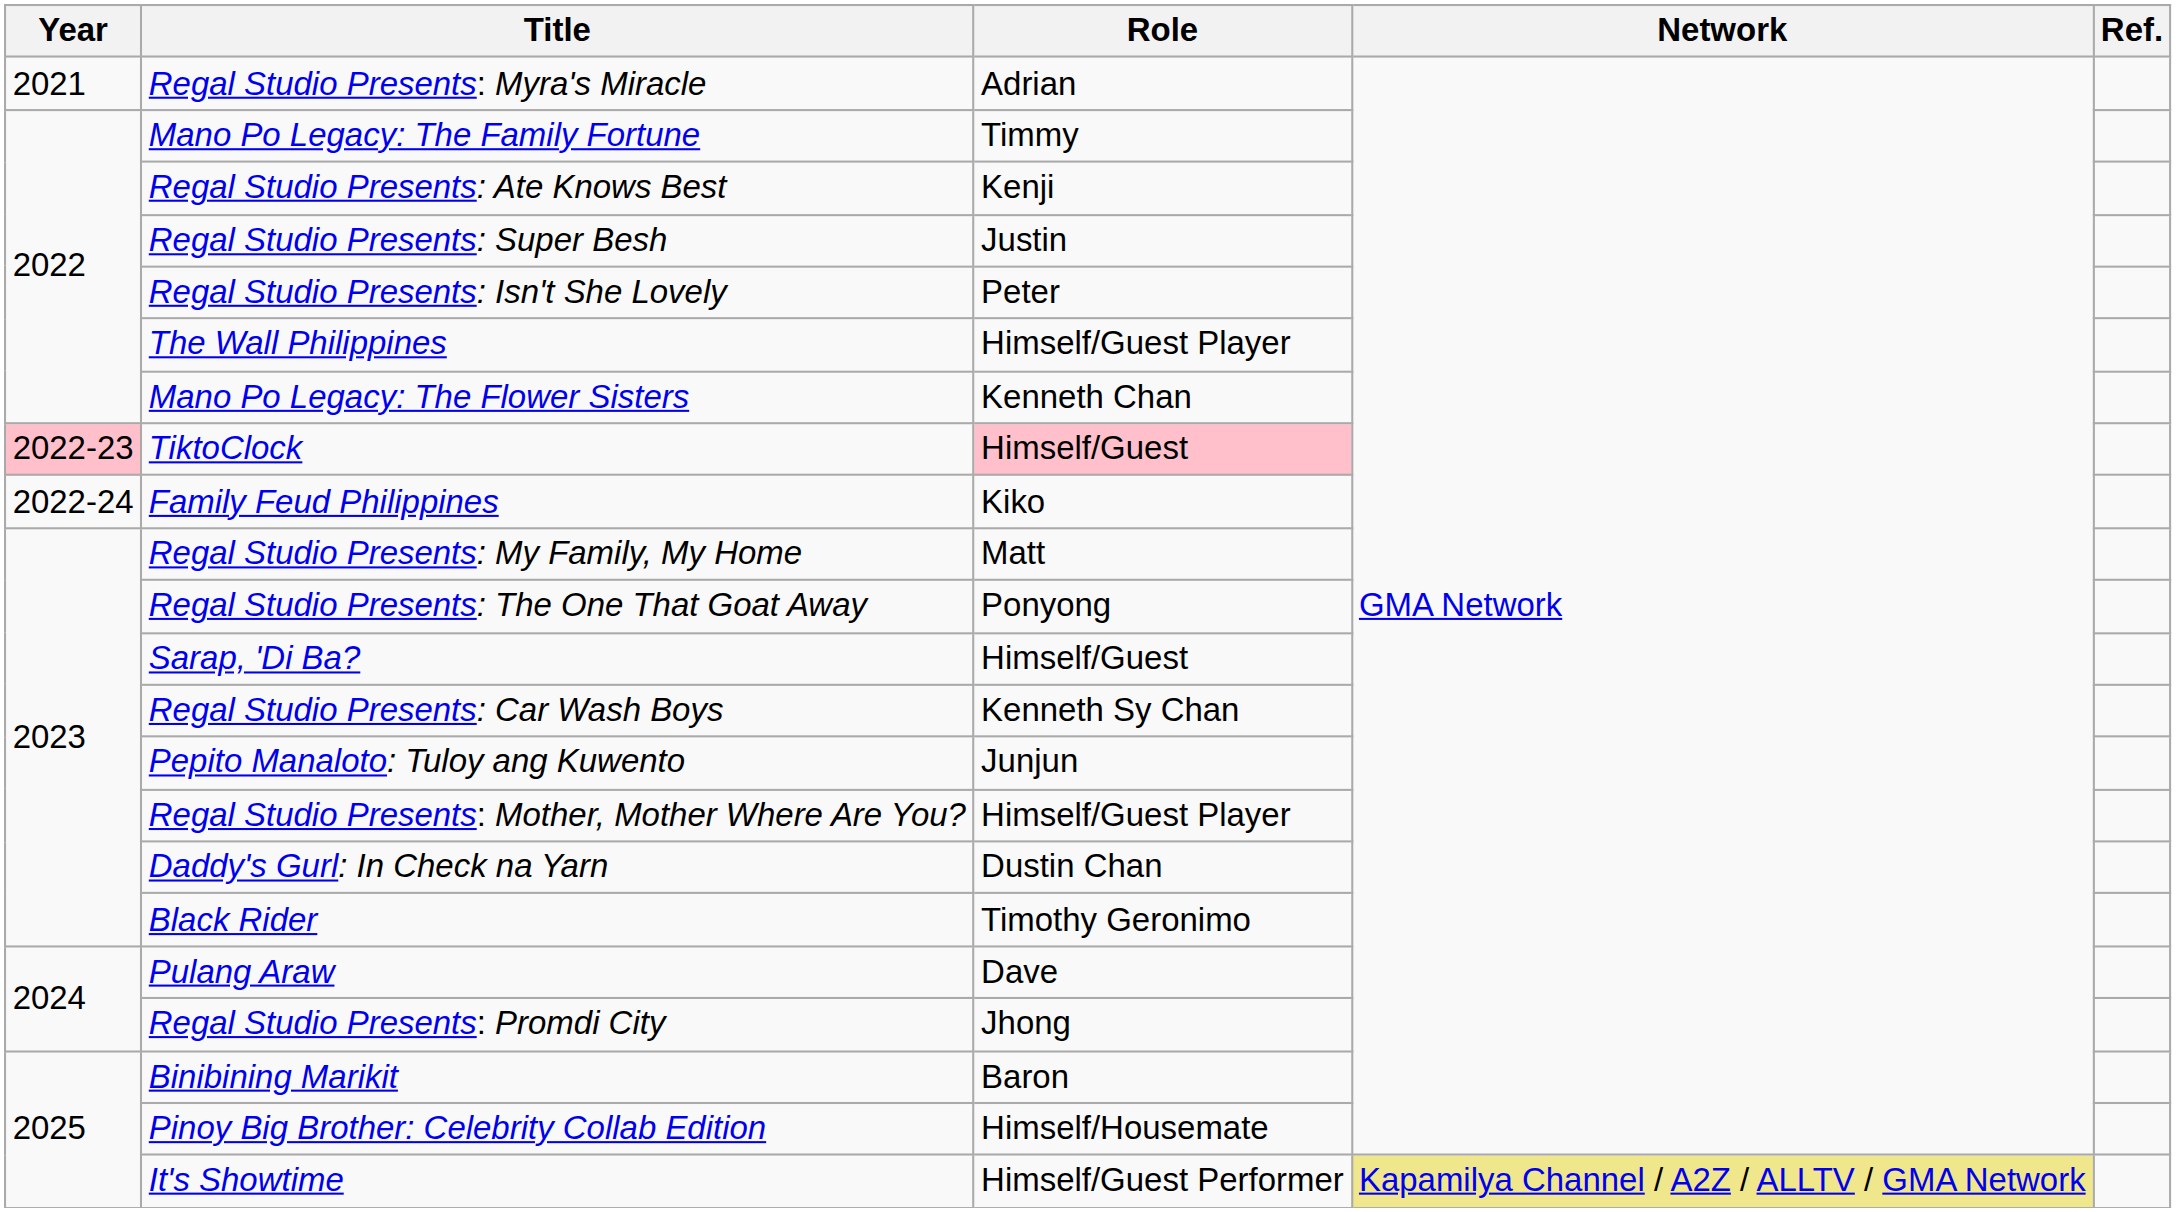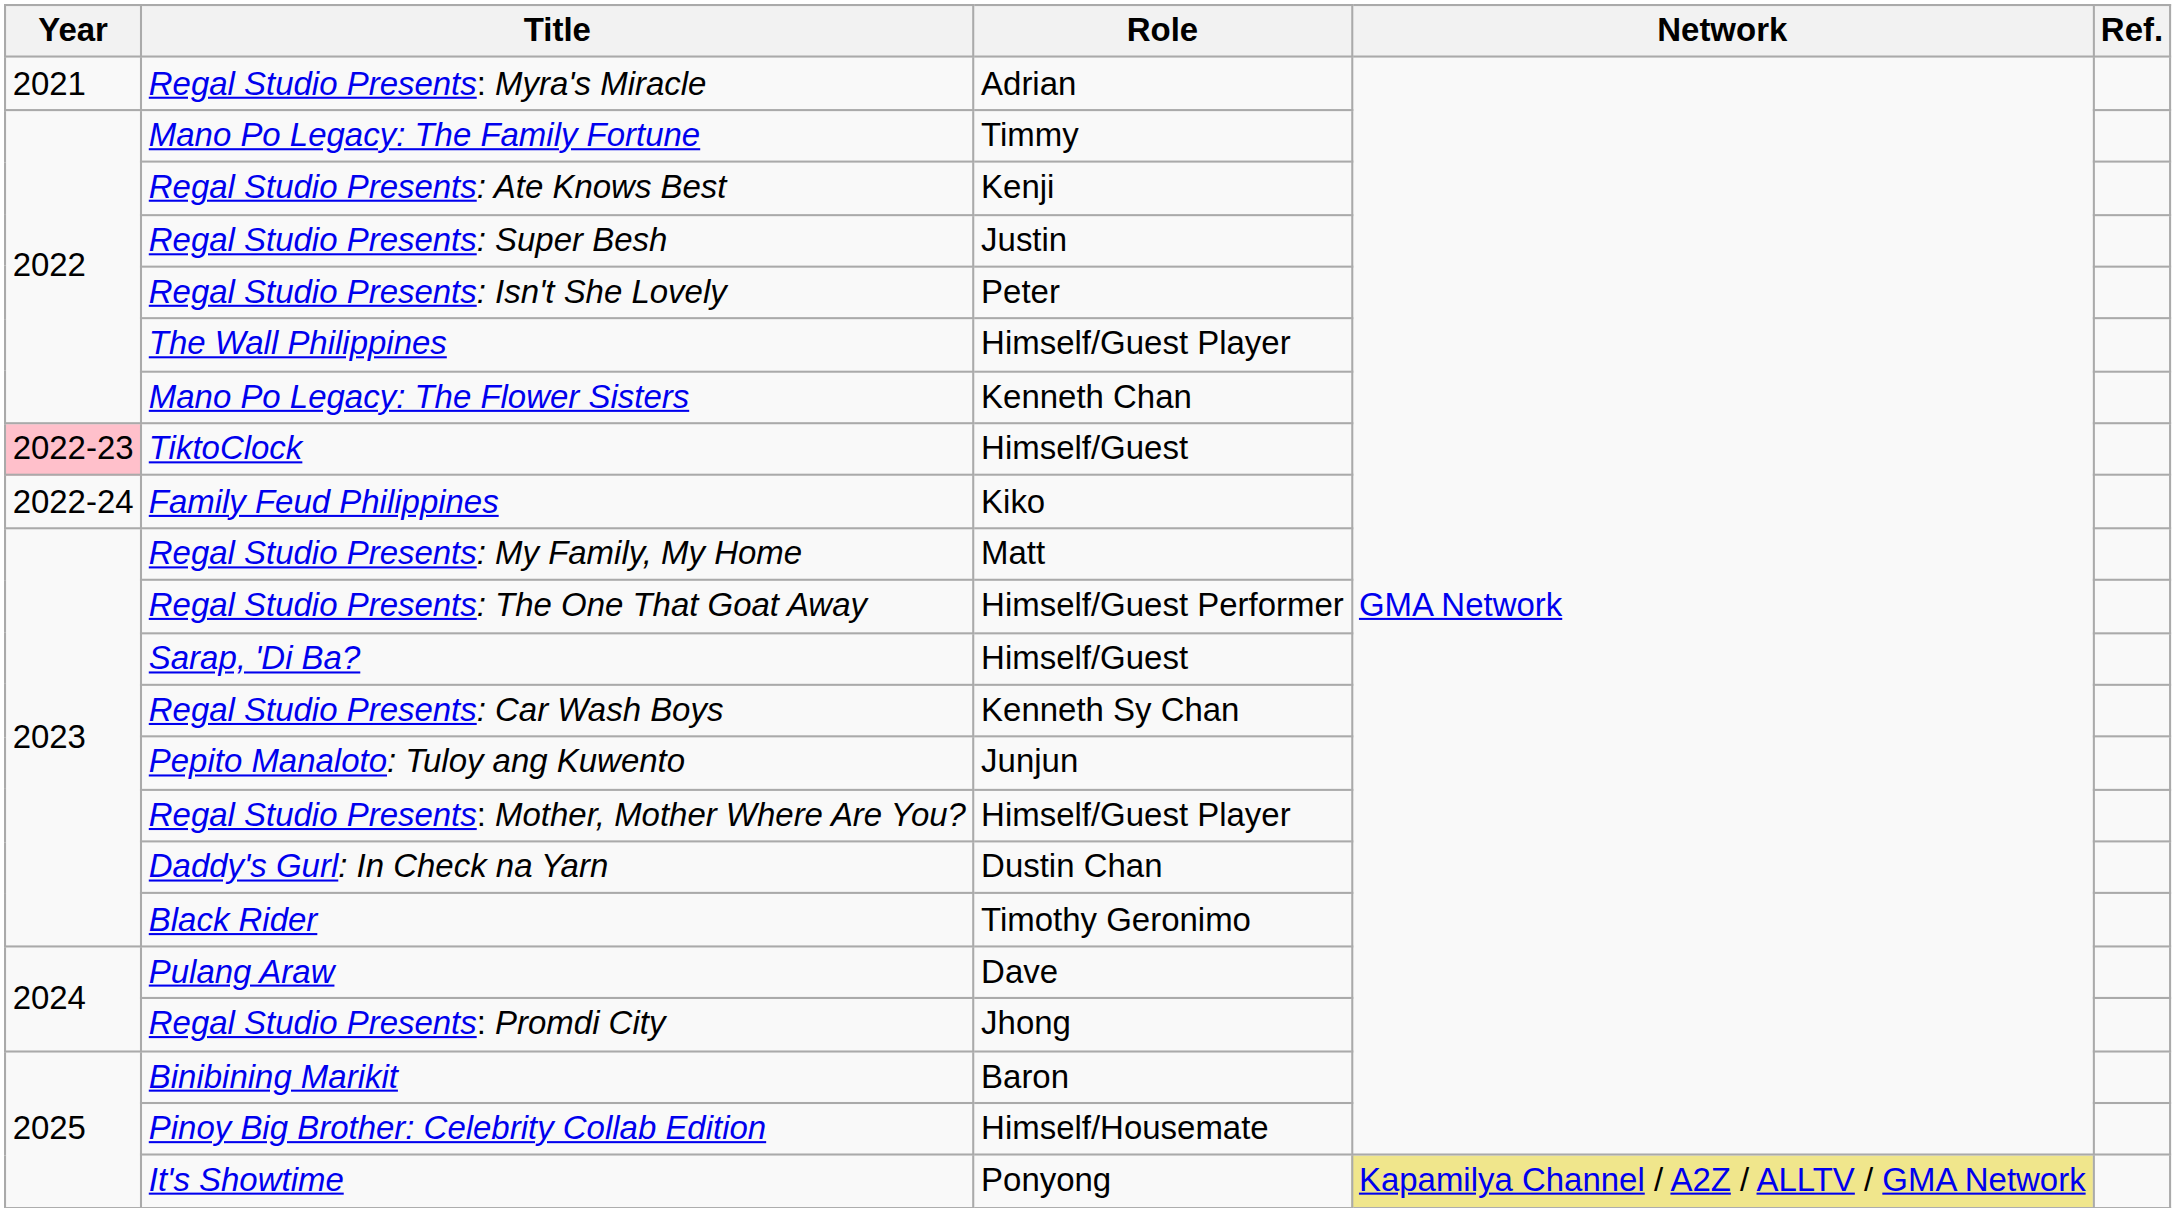 <table class="wikitable sortable">
 <tr>
 <th>Year</th>
 <th>Title</th>
 <th>Role</th>
 <th>Network</th>
 <th>Ref.</th>
 </tr>
 <tr>
 <td>2021</td>
 <td><a href='#'><em>Regal Studio Presents</em></a>: <em>Myra's Miracle</em></td>
 <td>Adrian</td>
 <td rowspan="21"><a href='#'>GMA Network</a></td>
 <td></td>
 </tr>
 <tr>
 <td rowspan="6">2022</td>
 <td><em><a href='#'>Mano Po Legacy: The Family Fortune</a></em></td>
 <td>Timmy</td>
 <td></td>
 </tr>
 <tr>
 <td><em><a href='#'>Regal Studio Presents</a>: Ate Knows Best</em></td>
 <td>Kenji</td>
 <td></td>
 </tr>
 <tr>
 <td><em><a href='#'>Regal Studio Presents</a>: Super Besh</em></td>
 <td>Justin</td>
 <td></td>
 </tr>
 <tr>
 <td><em><a href='#'>Regal Studio Presents</a>: Isn't She Lovely</em></td>
 <td>Peter</td>
 <td></td>
 </tr>
 <tr>
 <td><a href='#'><em>The Wall Philippines</em></a></td>
 <td>Himself/Guest Player</td>
 <td></td>
 </tr>
 <tr>
 <td><em><a href='#'>Mano Po Legacy: The Flower Sisters</a></em></td>
 <td>Kenneth Chan</td>
 <td></td>
 </tr>
 <tr>
 <td style="background: pink;">2022-23</td>
 <td><em><a href='#'>TiktoClock</a></em></td>
-<td style="background: pink;">Himself/Guest</td>
+<td>Himself/Guest</td>
 <td></td>
 </tr>
 <tr>
 <td>2022-24</td>
 <td><a href='#'><em>Family Feud Philippines</em></a></td>
 <td>Kiko</td>
 <td></td>
 </tr>
 <tr>
 <td rowspan="8">2023</td>
 <td><em><a href='#'>Regal Studio Presents</a>: My Family, My Home</em></td>
 <td>Matt</td>
 <td></td>
 </tr>
 <tr>
 <td><em><a href='#'>Regal Studio Presents</a>: The One That Goat Away</em></td>
-<td>Ponyong</td>
+<td>Himself/Guest Performer</td>
 <td></td>
 </tr>
 <tr>
 <td><a href='#'><em>Sarap, 'Di Ba?</em></a></td>
 <td>Himself/Guest</td>
 <td></td>
 </tr>
 <tr>
 <td><em><a href='#'>Regal Studio Presents</a>: Car Wash Boys</em></td>
 <td>Kenneth Sy Chan</td>
 <td></td>
 </tr>
 <tr>
 <td><em><a href='#'>Pepito Manaloto</a>: Tuloy ang Kuwento</em></td>
 <td>Junjun</td>
 <td></td>
 </tr>
 <tr>
 <td><a href='#'><em>Regal Studio Presents</em></a>: <em>Mother, Mother Where Are You?</em></td>
 <td>Himself/Guest Player</td>
 <td></td>
 </tr>
 <tr>
 <td><em><a href='#'>Daddy's Gurl</a>: In Check na Yarn</em></td>
 <td>Dustin Chan</td>
 <td></td>
 </tr>
 <tr>
 <td><em><a href='#'>Black Rider</a></em></td>
 <td>Timothy Geronimo</td>
 <td></td>
 </tr>
 <tr>
 <td rowspan="2">2024</td>
 <td><em><a href='#'>Pulang Araw</a></em></td>
 <td>Dave</td>
 <td></td>
 </tr>
 <tr>
 <td><a href='#'><em>Regal Studio Presents</em></a>: <em>Promdi City</em></td>
 <td>Jhong</td>
 <td></td>
 </tr>
 <tr>
 <td rowspan="3">2025</td>
 <td><em><a href='#'>Binibining Marikit</a></em></td>
 <td>Baron</td>
 <td></td>
 </tr>
 <tr>
 <td><em><a href='#'>Pinoy Big Brother: Celebrity Collab Edition</a></em></td>
 <td>Himself/Housemate</td>
 <td></td>
 </tr>
 <tr>
 <td><em><a href='#'>It's Showtime</a></em></td>
-<td>Himself/Guest Performer</td>
+<td>Ponyong</td>
 <td style="background: khaki;"><a href='#'>Kapamilya Channel</a> / <a href='#'>A2Z</a> / <a href='#'>ALLTV</a> / <a href='#'>GMA Network</a></td>
 <td></td>
 </tr>
 </table>
